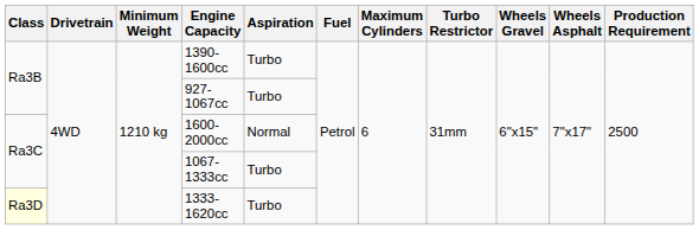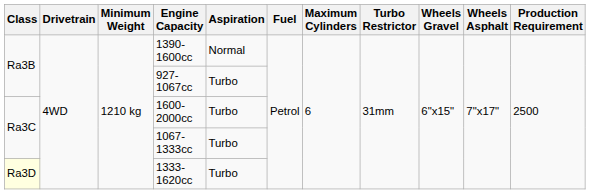 <table class="wikitable">
 <tr>
 <th>Class</th>
 <th>Drivetrain</th>
 <th>Minimum<br>Weight</th>
 <th>Engine<br>Capacity</th>
 <th>Aspiration</th>
 <th>Fuel</th>
 <th>Maximum<br>Cylinders</th>
 <th>Turbo<br>Restrictor</th>
 <th>Wheels<br>Gravel</th>
 <th>Wheels<br>Asphalt</th>
 <th>Production<br>Requirement</th>
 </tr>
 <tr>
 <td rowspan="2">Ra3B</td>
 <td rowspan="5">4WD</td>
 <td rowspan="5">1210 kg</td>
 <td>1390-1600cc</td>
-<td>Turbo</td>
+<td>Normal</td>
 <td rowspan="5">Petrol</td>
 <td rowspan="5">6</td>
 <td rowspan="5">31mm</td>
 <td rowspan="5">6"x15"</td>
 <td rowspan="5">7"x17"</td>
 <td rowspan="5">2500</td>
 </tr>
 <tr>
 <td>927-1067cc</td>
 <td>Turbo</td>
 </tr>
 <tr>
 <td rowspan="2">Ra3C</td>
 <td>1600-2000cc</td>
-<td>Normal</td>
+<td>Turbo</td>
 </tr>
 <tr>
 <td>1067-1333cc</td>
 <td>Turbo</td>
 </tr>
 <tr>
 <td style="background: lightyellow;">Ra3D</td>
 <td>1333-1620cc</td>
 <td>Turbo</td>
 </tr>
 </table>
